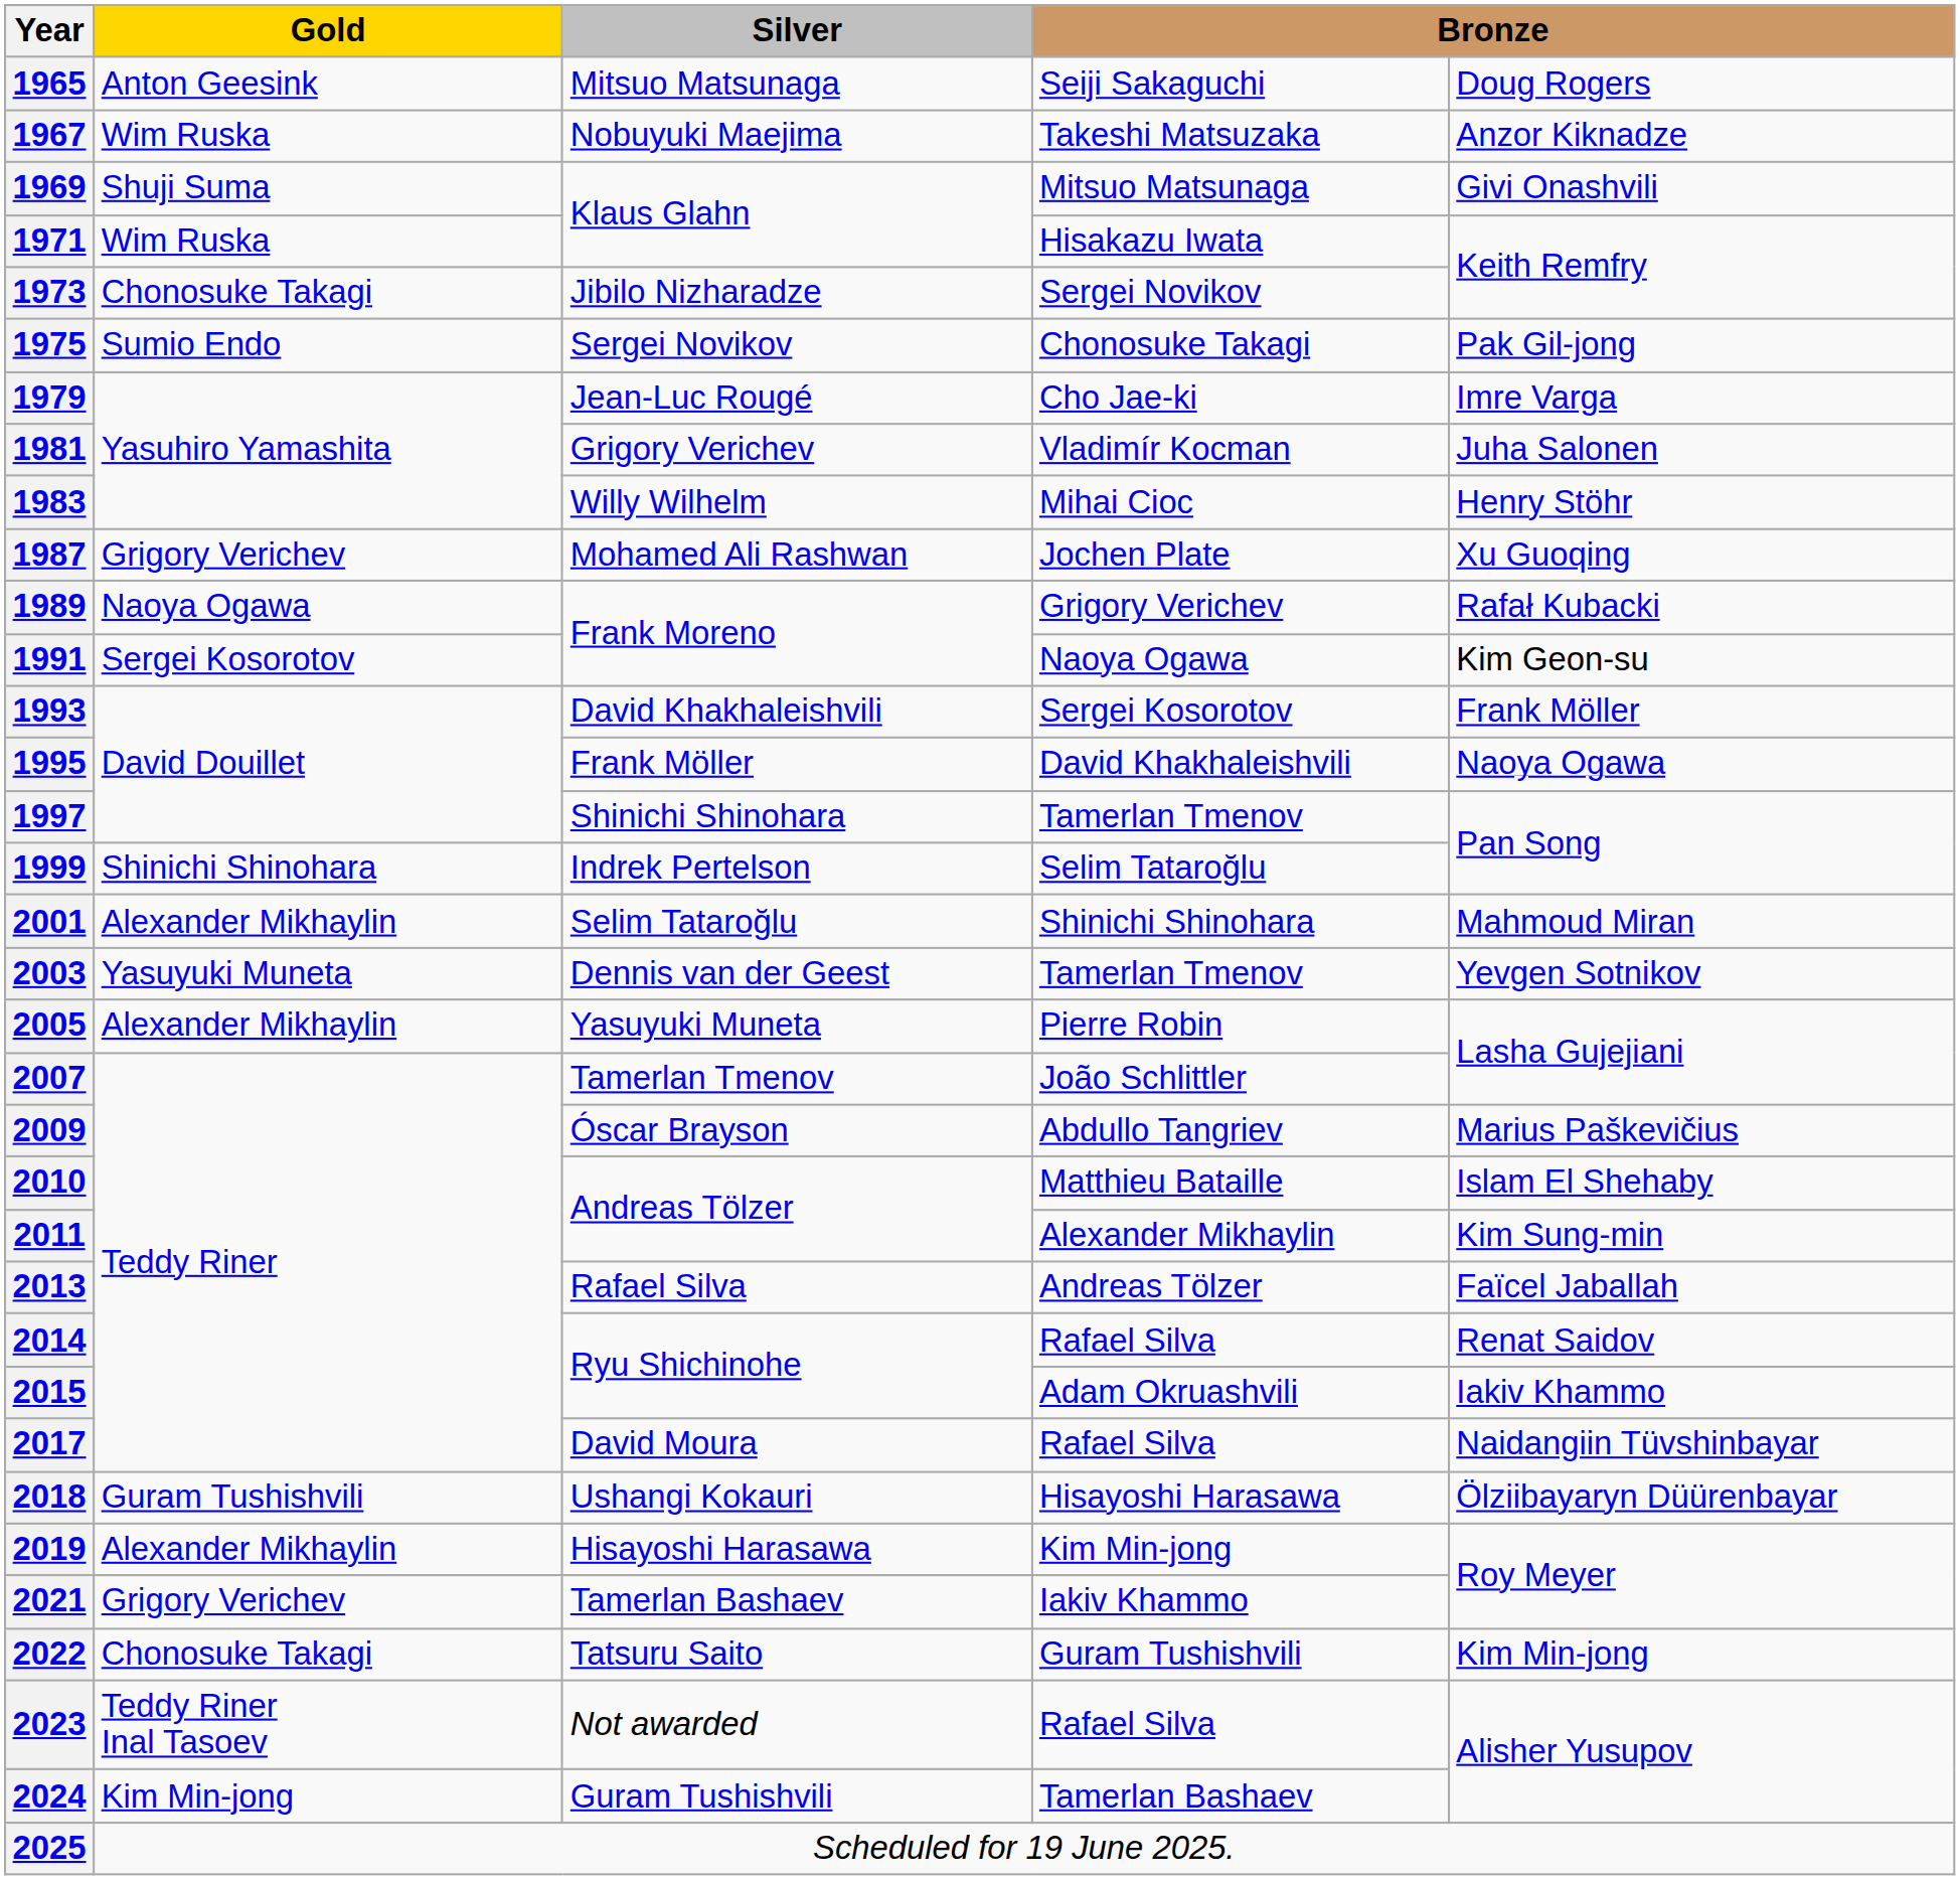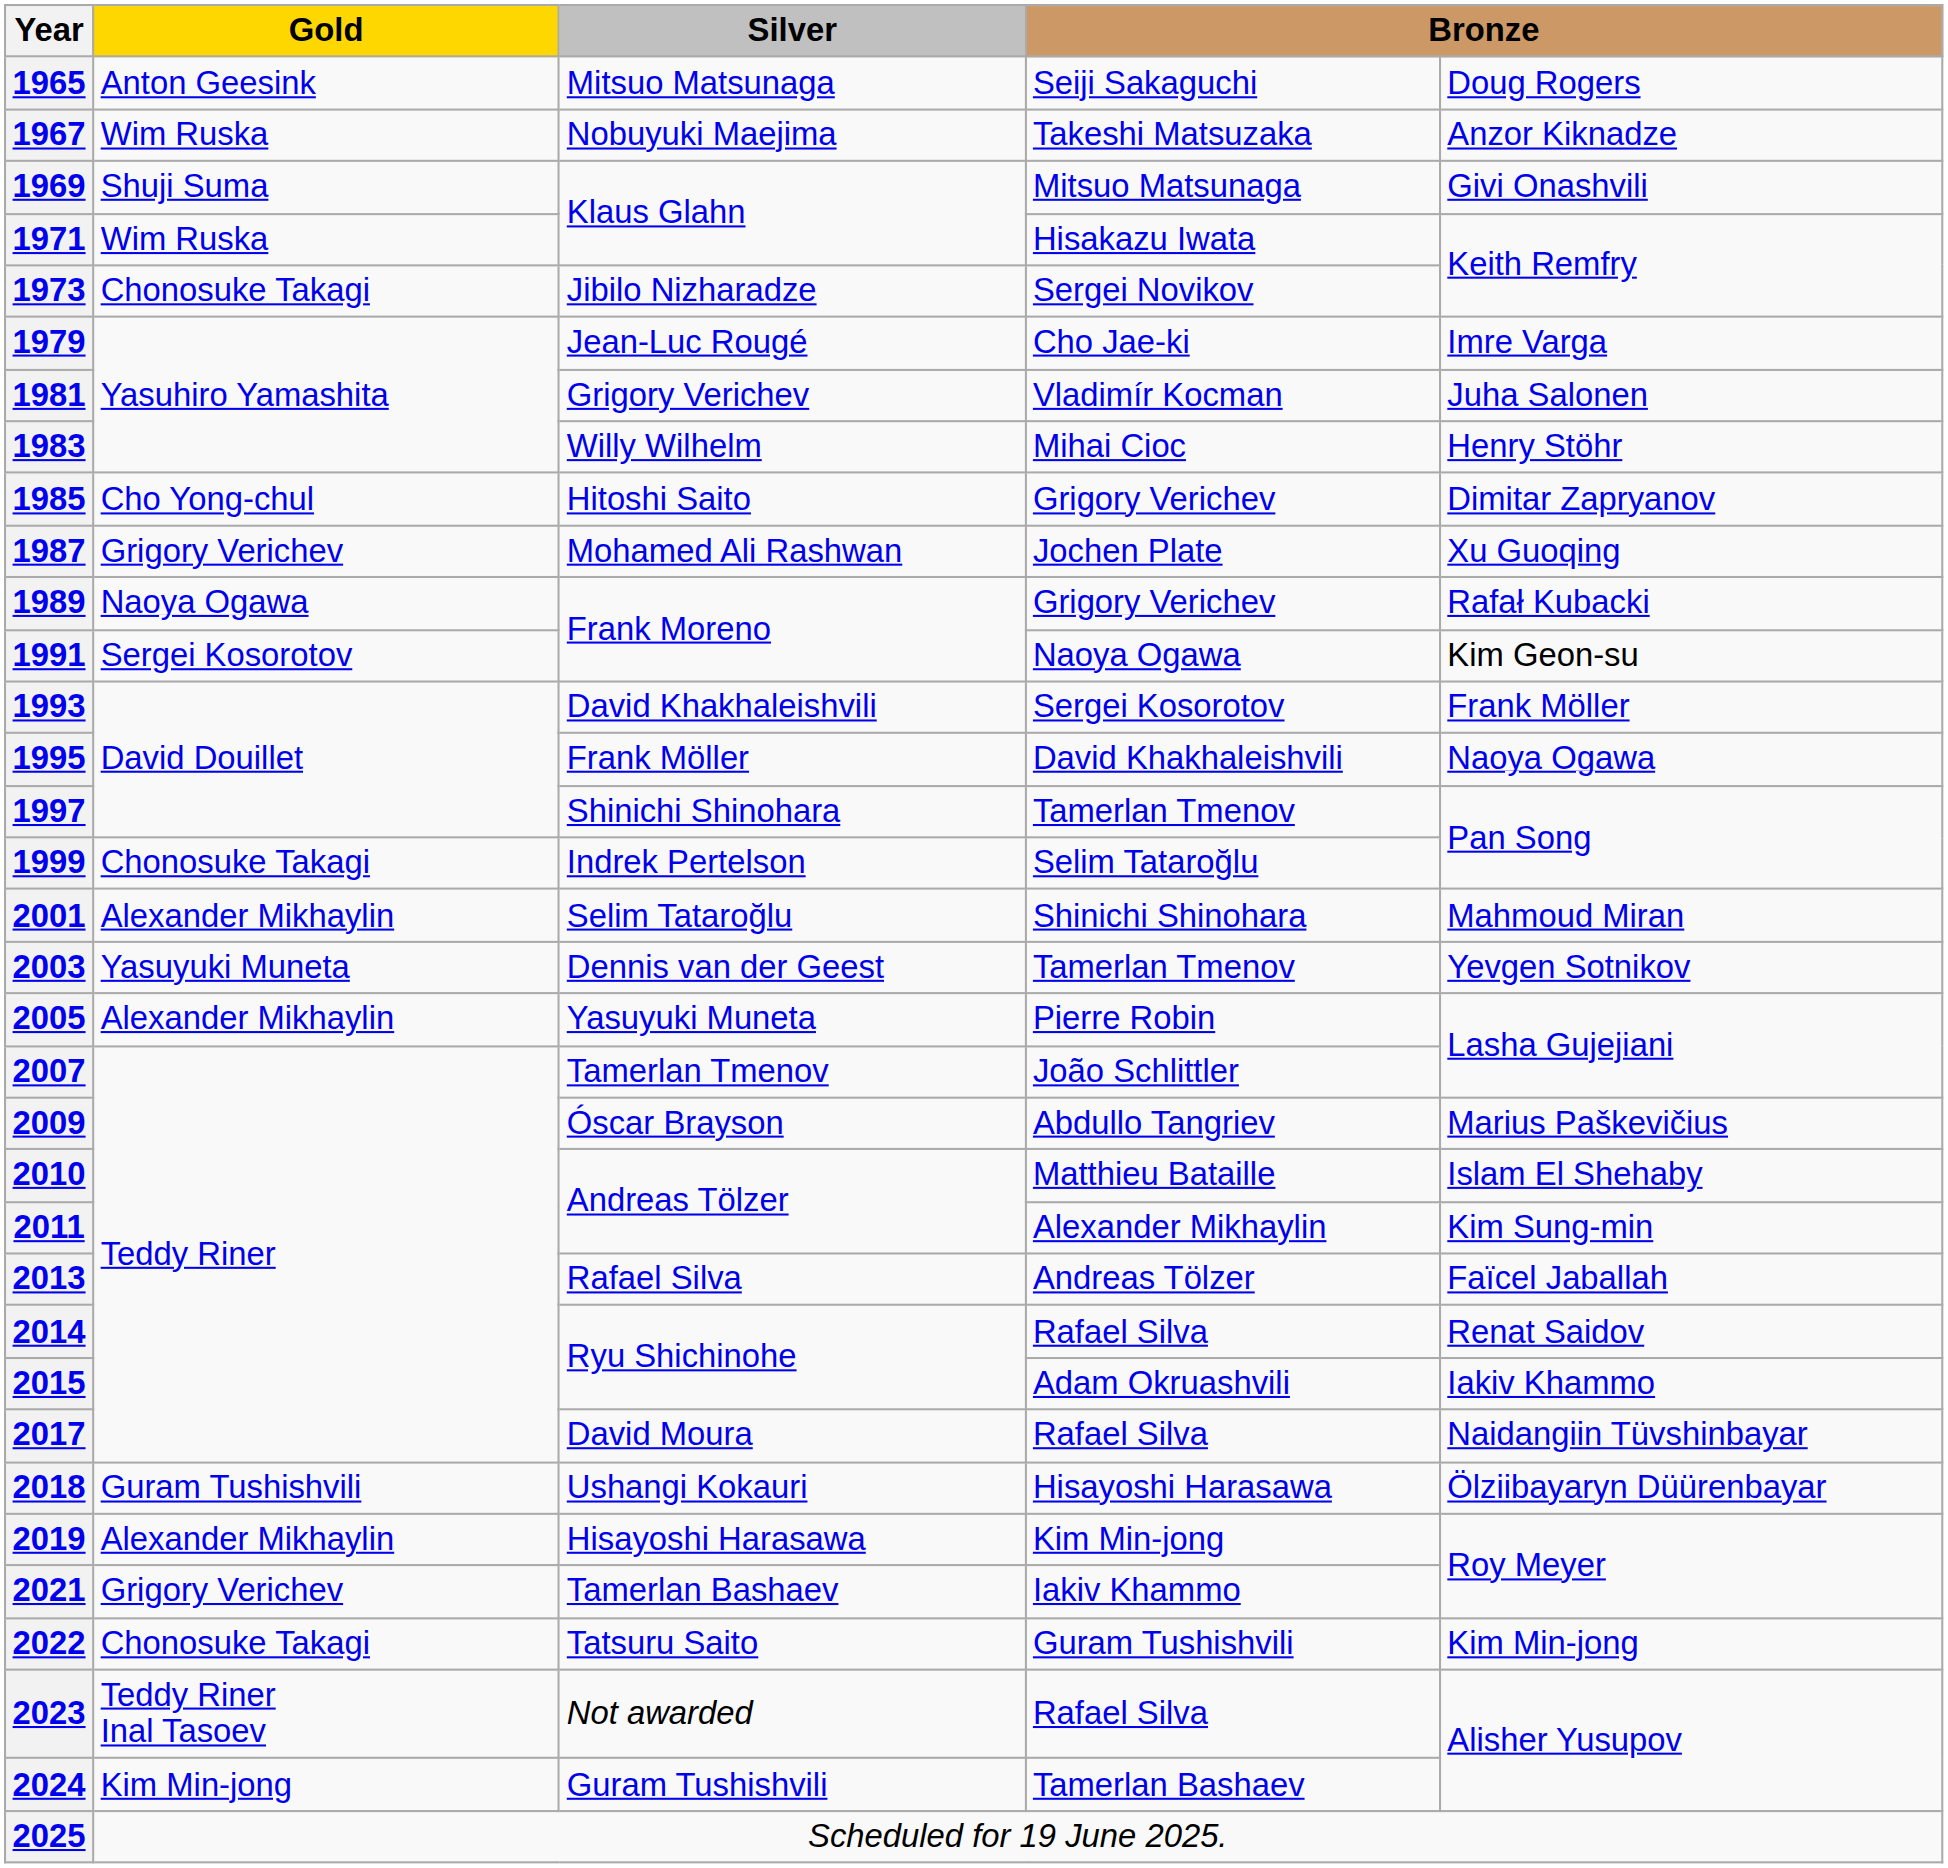 <table class=wikitable>
 <tr align=center>
 <th>Year</th>
 <td bgcolor=gold width=220><strong>Gold</strong></td>
 <td bgcolor=silver width=220><strong>Silver</strong></td>
 <td bgcolor=cc9966 colspan=2 width=440><strong>Bronze</strong></td>
 </tr>
 <tr>
 <th> <a href='#'>1965</a></th>
 <td> <a href='#'>Anton Geesink</a></td>
 <td> <a href='#'>Mitsuo Matsunaga</a></td>
 <td> <a href='#'>Seiji Sakaguchi</a></td>
 <td> <a href='#'>Doug Rogers</a></td>
 </tr>
 <tr>
 <th> <a href='#'>1967</a></th>
 <td> <a href='#'>Wim Ruska</a></td>
 <td> <a href='#'>Nobuyuki Maejima</a></td>
 <td> <a href='#'>Takeshi Matsuzaka</a></td>
 <td> <a href='#'>Anzor Kiknadze</a></td>
 </tr>
 <tr>
 <th> <a href='#'>1969</a></th>
 <td> <a href='#'>Shuji Suma</a></td>
 <td rowspan=2> <a href='#'>Klaus Glahn</a></td>
 <td> <a href='#'>Mitsuo Matsunaga</a></td>
 <td> <a href='#'>Givi Onashvili</a></td>
 </tr>
 <tr>
 <th> <a href='#'>1971</a></th>
 <td> <a href='#'>Wim Ruska</a></td>
 <td> <a href='#'>Hisakazu Iwata</a></td>
 <td rowspan=2> <a href='#'>Keith Remfry</a></td>
 </tr>
 <tr>
 <th> <a href='#'>1973</a></th>
 <td> <a href='#'>Chonosuke Takagi</a></td>
 <td> <a href='#'>Jibilo Nizharadze</a></td>
 <td> <a href='#'>Sergei Novikov</a></td>
 </tr>
 <tr>
-<th> <a href='#'>1975</a></th>
-<td> <a href='#'>Sumio Endo</a></td>
-<td> <a href='#'>Sergei Novikov</a></td>
-<td> <a href='#'>Chonosuke Takagi</a></td>
-<td> <a href='#'>Pak Gil-jong</a></td>
-</tr>
-<tr>
 <th> <a href='#'>1979</a></th>
 <td rowspan=3> <a href='#'>Yasuhiro Yamashita</a></td>
 <td> <a href='#'>Jean-Luc Rougé</a></td>
 <td> <a href='#'>Cho Jae-ki</a></td>
 <td> <a href='#'>Imre Varga</a></td>
 </tr>
 <tr>
 <th> <a href='#'>1981</a></th>
 <td> <a href='#'>Grigory Verichev</a></td>
 <td> <a href='#'>Vladimír Kocman</a></td>
 <td> <a href='#'>Juha Salonen</a></td>
 </tr>
 <tr>
 <th> <a href='#'>1983</a></th>
 <td> <a href='#'>Willy Wilhelm</a></td>
 <td> <a href='#'>Mihai Cioc</a></td>
 <td> <a href='#'>Henry Stöhr</a></td>
+</tr>
+<tr>
+<th> <a href='#'>1985</a></th>
+<td> <a href='#'>Cho Yong-chul</a></td>
+<td> <a href='#'>Hitoshi Saito</a></td>
+<td> <a href='#'>Grigory Verichev</a></td>
+<td> <a href='#'>Dimitar Zapryanov</a></td>
 </tr>
 <tr>
 <th> <a href='#'>1987</a></th>
 <td> <a href='#'>Grigory Verichev</a></td>
 <td> <a href='#'>Mohamed Ali Rashwan</a></td>
 <td> <a href='#'>Jochen Plate</a></td>
 <td> <a href='#'>Xu Guoqing</a></td>
 </tr>
 <tr>
 <th> <a href='#'>1989</a></th>
 <td> <a href='#'>Naoya Ogawa</a></td>
 <td rowspan=2> <a href='#'>Frank Moreno</a></td>
 <td> <a href='#'>Grigory Verichev</a></td>
 <td> <a href='#'>Rafał Kubacki</a></td>
 </tr>
 <tr>
 <th> <a href='#'>1991</a></th>
 <td> <a href='#'>Sergei Kosorotov</a></td>
 <td> <a href='#'>Naoya Ogawa</a></td>
 <td> Kim Geon-su</td>
 </tr>
 <tr>
 <th> <a href='#'>1993</a></th>
 <td rowspan=3> <a href='#'>David Douillet</a></td>
 <td> <a href='#'>David Khakhaleishvili</a></td>
 <td> <a href='#'>Sergei Kosorotov</a></td>
 <td> <a href='#'>Frank Möller</a></td>
 </tr>
 <tr>
 <th> <a href='#'>1995</a></th>
 <td> <a href='#'>Frank Möller</a></td>
 <td> <a href='#'>David Khakhaleishvili</a></td>
 <td> <a href='#'>Naoya Ogawa</a></td>
 </tr>
 <tr>
 <th> <a href='#'>1997</a></th>
 <td> <a href='#'>Shinichi Shinohara</a></td>
 <td> <a href='#'>Tamerlan Tmenov</a></td>
 <td rowspan=2> <a href='#'>Pan Song</a></td>
 </tr>
 <tr>
 <th> <a href='#'>1999</a></th>
-<td> <a href='#'>Shinichi Shinohara</a></td>
+<td> <a href='#'>Chonosuke Takagi</a></td>
 <td> <a href='#'>Indrek Pertelson</a></td>
 <td> <a href='#'>Selim Tataroğlu</a></td>
 </tr>
 <tr>
 <th> <a href='#'>2001</a></th>
 <td> <a href='#'>Alexander Mikhaylin</a></td>
 <td> <a href='#'>Selim Tataroğlu</a></td>
 <td> <a href='#'>Shinichi Shinohara</a></td>
 <td> <a href='#'>Mahmoud Miran</a></td>
 </tr>
 <tr>
 <th> <a href='#'>2003</a></th>
 <td> <a href='#'>Yasuyuki Muneta</a></td>
 <td> <a href='#'>Dennis van der Geest</a></td>
 <td> <a href='#'>Tamerlan Tmenov</a></td>
 <td> <a href='#'>Yevgen Sotnikov</a></td>
 </tr>
 <tr>
 <th> <a href='#'>2005</a></th>
 <td> <a href='#'>Alexander Mikhaylin</a></td>
 <td> <a href='#'>Yasuyuki Muneta</a></td>
 <td> <a href='#'>Pierre Robin</a></td>
 <td rowspan=2> <a href='#'>Lasha Gujejiani</a></td>
 </tr>
 <tr>
 <th> <a href='#'>2007</a></th>
 <td rowspan=8> <a href='#'>Teddy Riner</a></td>
 <td> <a href='#'>Tamerlan Tmenov</a></td>
 <td> <a href='#'>João Schlittler</a></td>
 </tr>
 <tr>
 <th> <a href='#'>2009</a></th>
 <td> <a href='#'>Óscar Brayson</a></td>
 <td> <a href='#'>Abdullo Tangriev</a></td>
 <td> <a href='#'>Marius Paškevičius</a></td>
 </tr>
 <tr>
 <th> <a href='#'>2010</a></th>
 <td rowspan=2> <a href='#'>Andreas Tölzer</a></td>
 <td> <a href='#'>Matthieu Bataille</a></td>
 <td> <a href='#'>Islam El Shehaby</a></td>
 </tr>
 <tr>
 <th> <a href='#'>2011</a></th>
 <td> <a href='#'>Alexander Mikhaylin</a></td>
 <td> <a href='#'>Kim Sung-min</a></td>
 </tr>
 <tr>
 <th> <a href='#'>2013</a></th>
 <td> <a href='#'>Rafael Silva</a></td>
 <td> <a href='#'>Andreas Tölzer</a></td>
 <td> <a href='#'>Faïcel Jaballah</a></td>
 </tr>
 <tr>
 <th> <a href='#'>2014</a></th>
 <td rowspan=2> <a href='#'>Ryu Shichinohe</a></td>
 <td> <a href='#'>Rafael Silva</a></td>
 <td> <a href='#'>Renat Saidov</a></td>
 </tr>
 <tr>
 <th> <a href='#'>2015</a></th>
 <td> <a href='#'>Adam Okruashvili</a></td>
 <td> <a href='#'>Iakiv Khammo</a></td>
 </tr>
 <tr>
 <th> <a href='#'>2017</a></th>
 <td> <a href='#'>David Moura</a></td>
 <td> <a href='#'>Rafael Silva</a></td>
 <td> <a href='#'>Naidangiin Tüvshinbayar</a></td>
 </tr>
 <tr>
 <th> <a href='#'>2018</a></th>
 <td> <a href='#'>Guram Tushishvili</a></td>
 <td> <a href='#'>Ushangi Kokauri</a></td>
 <td> <a href='#'>Hisayoshi Harasawa</a></td>
 <td> <a href='#'>Ölziibayaryn Düürenbayar</a></td>
 </tr>
 <tr>
 <th> <a href='#'>2019</a></th>
 <td> <a href='#'>Alexander Mikhaylin</a></td>
 <td> <a href='#'>Hisayoshi Harasawa</a></td>
 <td> <a href='#'>Kim Min-jong</a></td>
 <td rowspan=2> <a href='#'>Roy Meyer</a></td>
 </tr>
 <tr>
 <th> <a href='#'>2021</a></th>
 <td> <a href='#'>Grigory Verichev</a></td>
 <td> <a href='#'>Tamerlan Bashaev</a></td>
 <td> <a href='#'>Iakiv Khammo</a></td>
 </tr>
 <tr>
 <th> <a href='#'>2022</a></th>
 <td> <a href='#'>Chonosuke Takagi</a></td>
 <td> <a href='#'>Tatsuru Saito</a></td>
 <td> <a href='#'>Guram Tushishvili</a></td>
 <td> <a href='#'>Kim Min-jong</a></td>
 </tr>
 <tr>
 <th> <a href='#'>2023</a></th>
 <td> <a href='#'>Teddy Riner</a><br> <a href='#'>Inal Tasoev</a></td>
 <td><em>Not awarded</em></td>
 <td> <a href='#'>Rafael Silva</a></td>
 <td rowspan=2> <a href='#'>Alisher Yusupov</a></td>
 </tr>
 <tr>
 <th> <a href='#'>2024</a></th>
 <td> <a href='#'>Kim Min-jong</a></td>
 <td> <a href='#'>Guram Tushishvili</a></td>
 <td> <a href='#'>Tamerlan Bashaev</a></td>
 </tr>
 <tr>
 <th> <a href='#'>2025</a></th>
 <td colspan=4 align=center><em>Scheduled for 19 June 2025.</em></td>
 </tr>
 </table>
